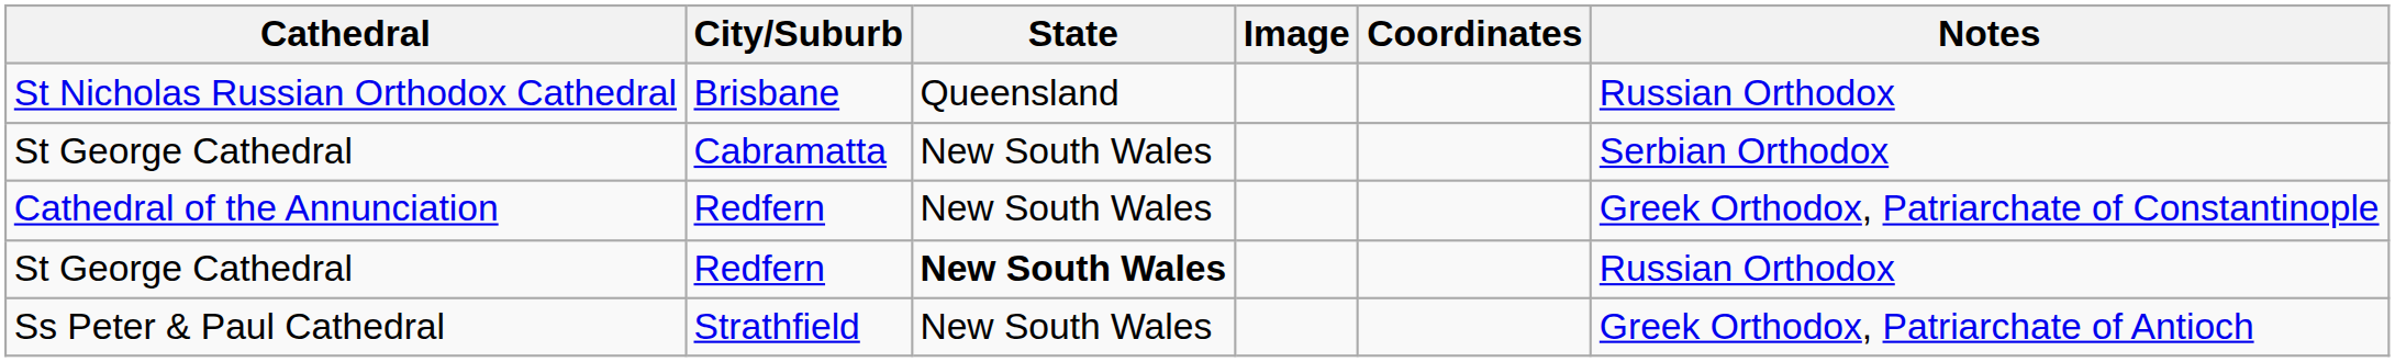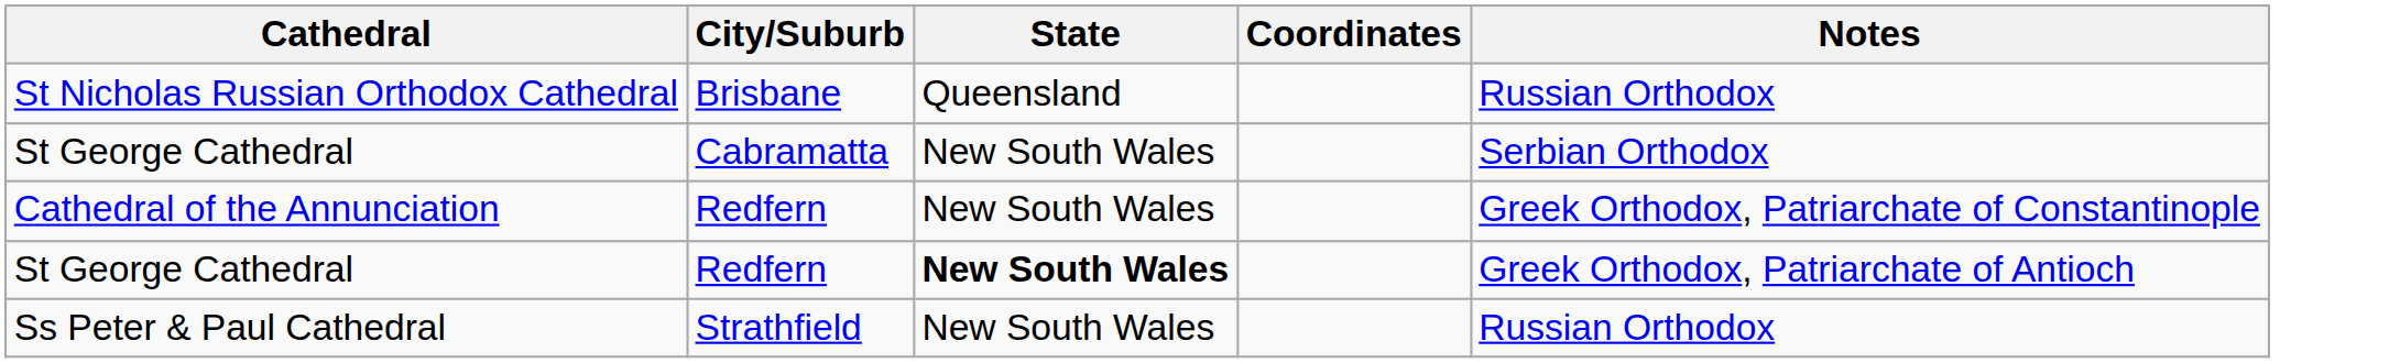 <table class="wikitable sortable">
 <tr>
 <th>Cathedral</th>
 <th>City/Suburb</th>
 <th>State</th>
-<th>Image</th>
 <th>Coordinates</th>
 <th>Notes</th>
 </tr>
 <tr>
 <td><a href='#'>St Nicholas Russian Orthodox Cathedral</a></td>
 <td><a href='#'>Brisbane</a></td>
 <td>Queensland</td>
 <td></td>
-<td></td>
 <td><a href='#'>Russian Orthodox</a></td>
 </tr>
 <tr>
 <td>St George Cathedral</td>
 <td><a href='#'>Cabramatta</a></td>
 <td>New South Wales</td>
-<td></td>
 <td><small></small></td>
 <td><a href='#'>Serbian Orthodox</a></td>
 </tr>
 <tr>
 <td><a href='#'>Cathedral of the Annunciation</a></td>
 <td><a href='#'>Redfern</a></td>
 <td>New South Wales</td>
-<td></td>
 <td><small></small></td>
 <td><a href='#'>Greek Orthodox</a>, <a href='#'>Patriarchate of Constantinople</a></td>
 </tr>
 <tr>
 <td>St George Cathedral</td>
 <td><a href='#'>Redfern</a></td>
 <td><strong>New South Wales</strong></td>
-<td></td>
 <td><small></small></td>
-<td><a href='#'>Russian Orthodox</a></td>
+<td><a href='#'>Greek Orthodox</a>, <a href='#'>Patriarchate of Antioch</a></td>
 </tr>
 <tr>
 <td>Ss Peter & Paul Cathedral</td>
 <td><a href='#'>Strathfield</a></td>
 <td>New South Wales</td>
-<td></td>
 <td><small></small></td>
-<td><a href='#'>Greek Orthodox</a>, <a href='#'>Patriarchate of Antioch</a></td>
+<td><a href='#'>Russian Orthodox</a></td>
 </tr>
 </table>
